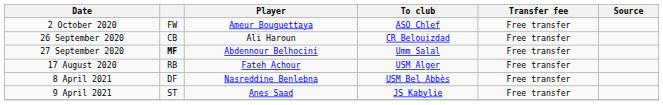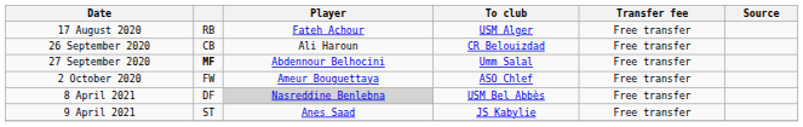 <table class="wikitable sortable" style="width:70%; text-align:center; font-size:85%; text-align:centre;">
 <tr>
 <th>Date</th>
 <th></th>
 <th>Player</th>
 <th>To club</th>
 <th>Transfer fee</th>
 <th>Source</th>
 </tr>
 <tr>
-<td>2 October 2020</td>
-<td>FW</td>
-<td> <a href='#'>Ameur Bouguettaya</a></td>
-<td><a href='#'>ASO Chlef</a></td>
+<td>17 August 2020</td>
+<td>RB</td>
+<td> <a href='#'>Fateh Achour</a></td>
+<td><a href='#'>USM Alger</a></td>
 <td>Free transfer</td>
 <td></td>
 </tr>
 <tr>
 <td>26 September 2020</td>
 <td>CB</td>
 <td> Ali Haroun</td>
 <td><a href='#'>CR Belouizdad</a></td>
 <td>Free transfer</td>
 <td></td>
 </tr>
 <tr>
 <td>27 September 2020</td>
 <td><strong>MF</strong></td>
 <td> <a href='#'>Abdennour Belhocini</a></td>
 <td> <a href='#'>Umm Salal</a></td>
 <td>Free transfer</td>
 <td></td>
 </tr>
 <tr>
-<td>17 August 2020</td>
-<td>RB</td>
-<td> <a href='#'>Fateh Achour</a></td>
-<td><a href='#'>USM Alger</a></td>
+<td>2 October 2020</td>
+<td>FW</td>
+<td> <a href='#'>Ameur Bouguettaya</a></td>
+<td><a href='#'>ASO Chlef</a></td>
 <td>Free transfer</td>
 <td></td>
 </tr>
 <tr>
 <td>8 April 2021</td>
 <td>DF</td>
-<td> <a href='#'>Nasreddine Benlebna</a></td>
+<td style="background: lightgrey;"> <a href='#'>Nasreddine Benlebna</a></td>
 <td><a href='#'>USM Bel Abbès</a></td>
 <td>Free transfer</td>
 <td></td>
 </tr>
 <tr>
 <td>9 April 2021</td>
 <td>ST</td>
 <td> <a href='#'>Anes Saad</a></td>
 <td><a href='#'>JS Kabylie</a></td>
 <td>Free transfer</td>
 <td></td>
 </tr>
 <tr>
 </tr>
 </table>
